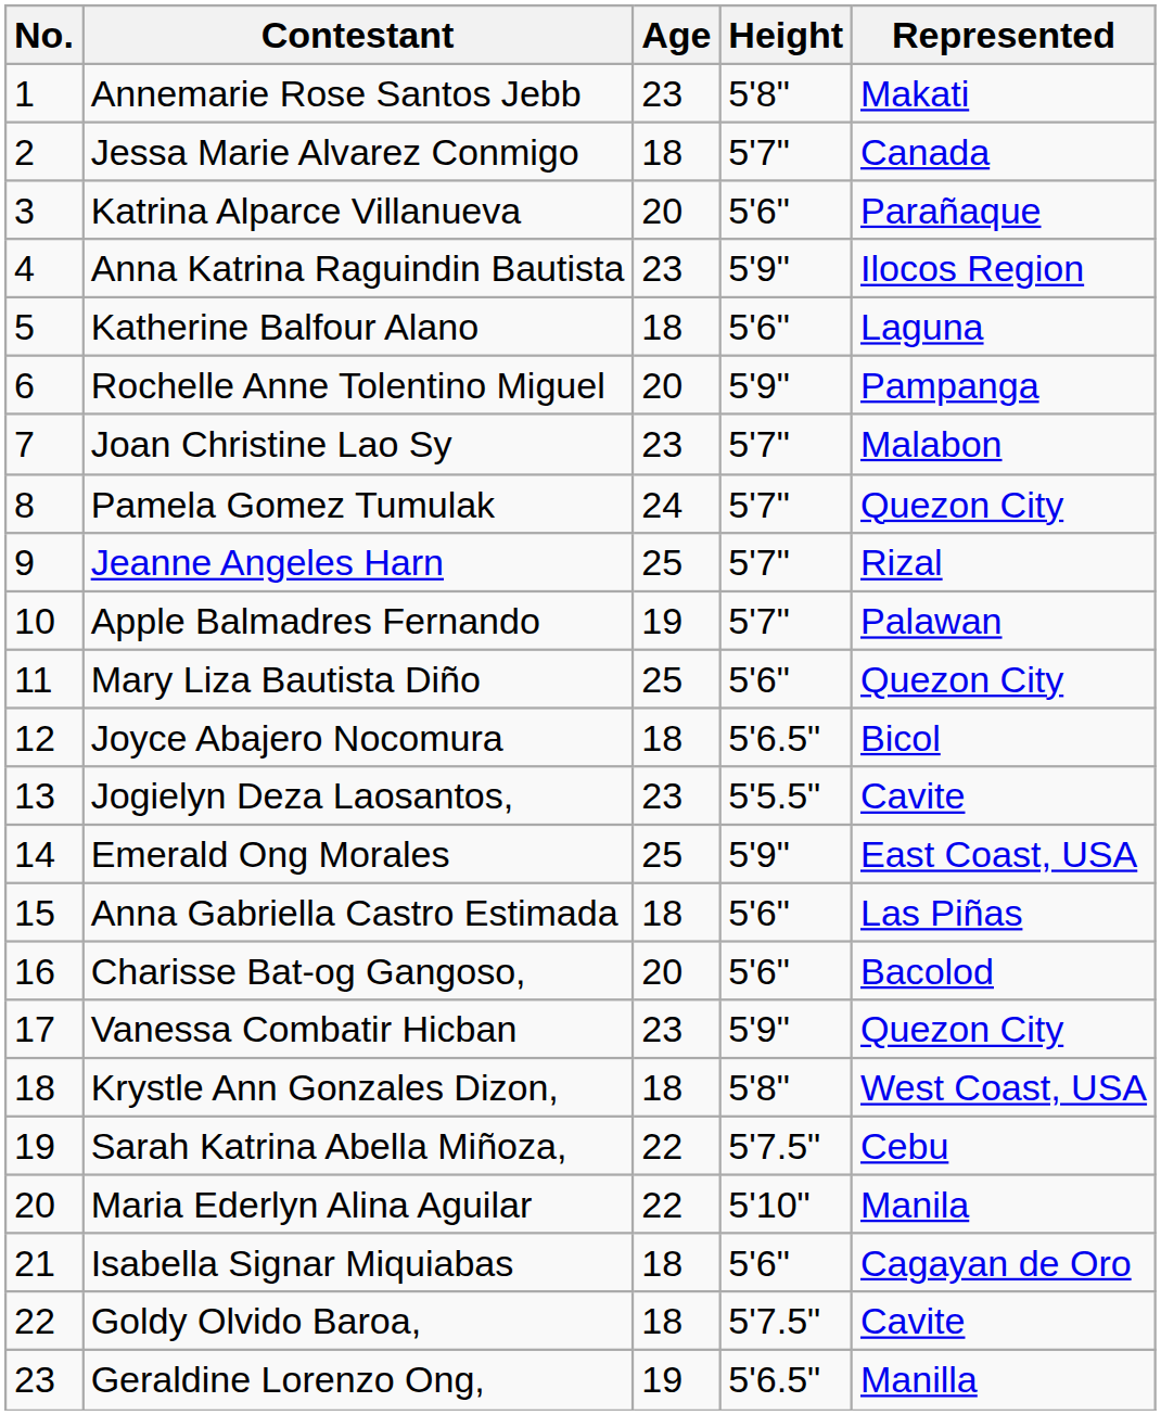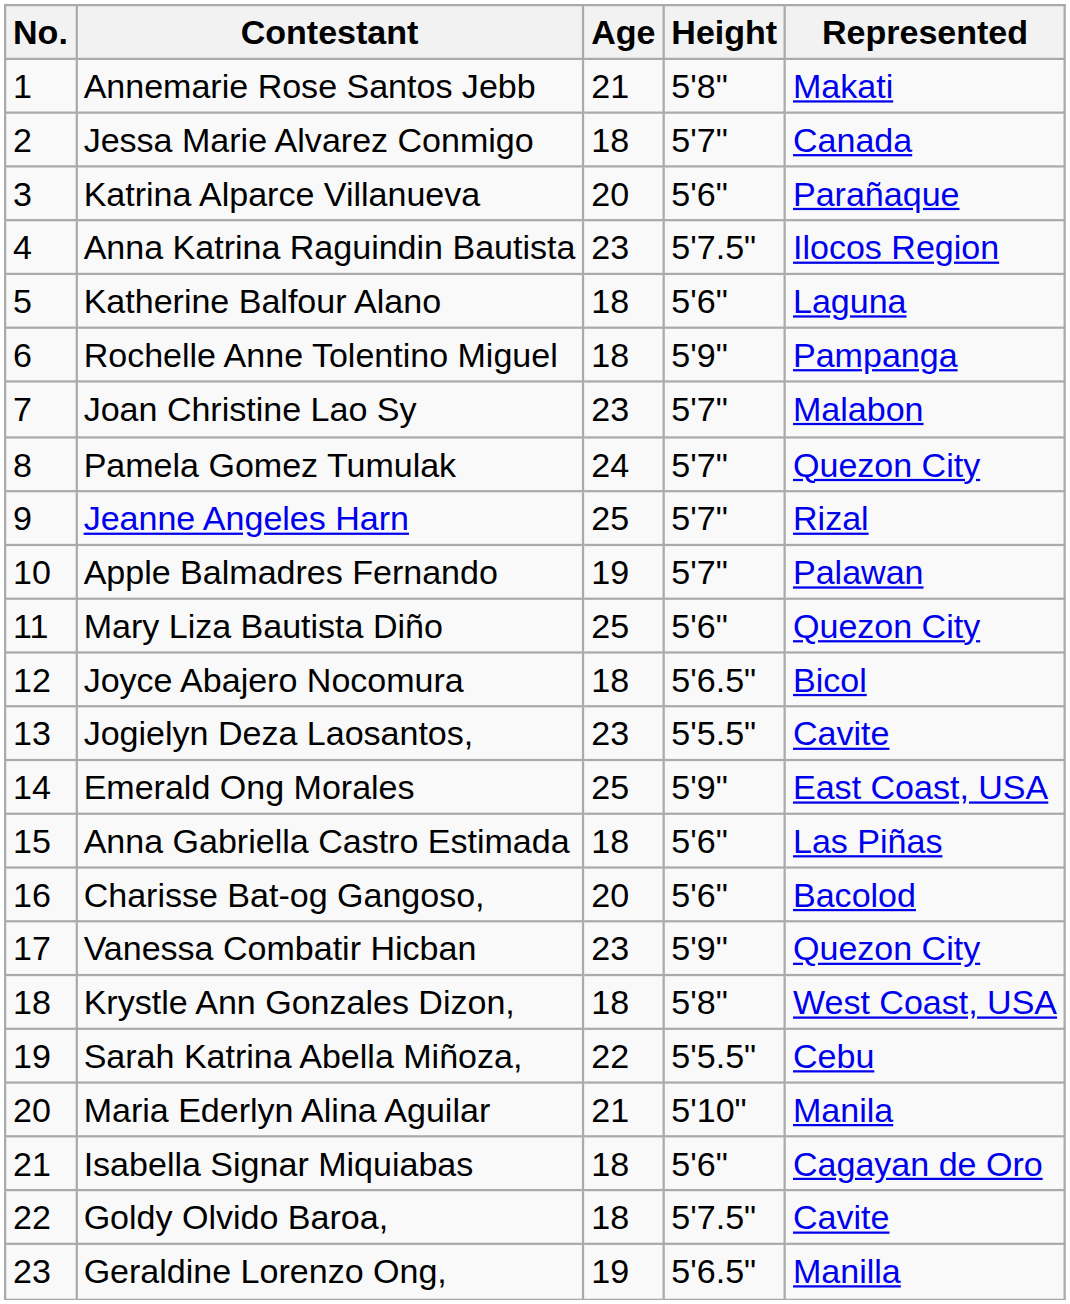 <table class="wikitable sortable" style="font-size: 95%;">
 <tr>
 <th>No.</th>
 <th>Contestant</th>
 <th>Age</th>
 <th>Height</th>
 <th>Represented</th>
 </tr>
 <tr>
 <td>1</td>
 <td>Annemarie Rose Santos Jebb</td>
-<td>23</td>
+<td>21</td>
 <td>5'8"</td>
 <td><a href='#'>Makati</a></td>
 </tr>
 <tr>
 <td>2</td>
 <td>Jessa Marie Alvarez Conmigo</td>
 <td>18</td>
 <td>5'7"</td>
 <td><a href='#'>Canada</a></td>
 </tr>
 <tr>
 <td>3</td>
 <td>Katrina Alparce Villanueva</td>
 <td>20</td>
 <td>5'6"</td>
 <td><a href='#'>Parañaque</a></td>
 </tr>
 <tr>
 <td>4</td>
 <td>Anna Katrina Raguindin Bautista</td>
 <td>23</td>
-<td>5'9"</td>
+<td>5'7.5"</td>
 <td><a href='#'>Ilocos Region</a></td>
 </tr>
 <tr>
 <td>5</td>
 <td>Katherine Balfour Alano</td>
 <td>18</td>
 <td>5'6"</td>
 <td><a href='#'>Laguna</a></td>
 </tr>
 <tr>
 <td>6</td>
 <td>Rochelle Anne Tolentino Miguel</td>
-<td>20</td>
+<td>18</td>
 <td>5'9"</td>
 <td><a href='#'>Pampanga</a></td>
 </tr>
 <tr>
 <td>7</td>
 <td>Joan Christine Lao Sy</td>
 <td>23</td>
 <td>5'7"</td>
 <td><a href='#'>Malabon</a></td>
 </tr>
 <tr>
 <td>8</td>
 <td>Pamela Gomez Tumulak</td>
 <td>24</td>
 <td>5'7"</td>
 <td><a href='#'>Quezon City</a></td>
 </tr>
 <tr>
 <td>9</td>
 <td><a href='#'>Jeanne Angeles Harn</a></td>
 <td>25</td>
 <td>5'7"</td>
 <td><a href='#'>Rizal</a></td>
 </tr>
 <tr>
 <td>10</td>
 <td>Apple Balmadres Fernando</td>
 <td>19</td>
 <td>5'7"</td>
 <td><a href='#'>Palawan</a></td>
 </tr>
 <tr>
 <td>11</td>
 <td>Mary Liza Bautista Diño</td>
 <td>25</td>
 <td>5'6"</td>
 <td><a href='#'>Quezon City</a></td>
 </tr>
 <tr>
 <td>12</td>
 <td>Joyce Abajero Nocomura</td>
 <td>18</td>
 <td>5'6.5"</td>
 <td><a href='#'>Bicol</a></td>
 </tr>
 <tr>
 <td>13</td>
 <td>Jogielyn Deza Laosantos,</td>
 <td>23</td>
 <td>5'5.5"</td>
 <td><a href='#'>Cavite</a></td>
 </tr>
 <tr>
 <td>14</td>
 <td>Emerald Ong Morales</td>
 <td>25</td>
 <td>5'9"</td>
 <td><a href='#'>East Coast, USA</a></td>
 </tr>
 <tr>
 <td>15</td>
 <td>Anna Gabriella Castro Estimada</td>
 <td>18</td>
 <td>5'6"</td>
 <td><a href='#'>Las Piñas</a></td>
 </tr>
 <tr>
 <td>16</td>
 <td>Charisse Bat-og Gangoso,</td>
 <td>20</td>
 <td>5'6"</td>
 <td><a href='#'>Bacolod</a></td>
 </tr>
 <tr>
 <td>17</td>
 <td>Vanessa Combatir Hicban</td>
 <td>23</td>
 <td>5'9"</td>
 <td><a href='#'>Quezon City</a></td>
 </tr>
 <tr>
 <td>18</td>
 <td>Krystle Ann Gonzales Dizon,</td>
 <td>18</td>
 <td>5'8"</td>
 <td><a href='#'>West Coast, USA</a></td>
 </tr>
 <tr>
 <td>19</td>
 <td>Sarah Katrina Abella Miñoza,</td>
 <td>22</td>
-<td>5'7.5"</td>
+<td>5'5.5"</td>
 <td><a href='#'>Cebu</a></td>
 </tr>
 <tr>
 <td>20</td>
 <td>Maria Ederlyn Alina Aguilar</td>
-<td>22</td>
+<td>21</td>
 <td>5'10"</td>
 <td><a href='#'>Manila</a></td>
 </tr>
 <tr>
 <td>21</td>
 <td>Isabella Signar Miquiabas</td>
 <td>18</td>
 <td>5'6"</td>
 <td><a href='#'>Cagayan de Oro</a></td>
 </tr>
 <tr>
 <td>22</td>
 <td>Goldy Olvido Baroa,</td>
 <td>18</td>
 <td>5'7.5"</td>
 <td><a href='#'>Cavite</a></td>
 </tr>
 <tr>
 <td>23</td>
 <td>Geraldine Lorenzo Ong,</td>
 <td>19</td>
 <td>5'6.5"</td>
 <td><a href='#'>Manilla</a></td>
 </tr>
 </table>
